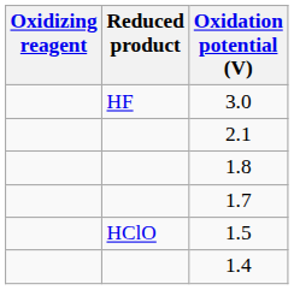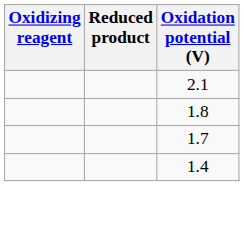 <table class="wikitable">
 <tr style="vertical-align: top;">
 <th><a href='#'>Oxidizing<br>reagent</a></th>
 <th>Reduced<br>product</th>
 <th><a href='#'>Oxidation<br>potential</a><br>(V)</th>
-</tr>
-<tr>
-<td><a href='#'></a></td>
-<td><a href='#'>HF</a></td>
-<td align="center">3.0</td>
 </tr>
 <tr>
 <td><a href='#'></a></td>
 <td><a href='#'></a></td>
 <td align="center">2.1</td>
 </tr>
 <tr>
 <td></td>
 <td><a href='#'></a></td>
 <td align="center">1.8</td>
 </tr>
 <tr>
 <td><a href='#'></a></td>
 <td><a href='#'></a></td>
 <td align="center">1.7</td>
 </tr>
 <tr>
 <td><a href='#'></a></td>
-<td><a href='#'>HClO</a></td>
-<td align="center">1.5</td>
-</tr>
-<tr>
-<td><a href='#'></a></td>
 <td><a href='#'></a></td>
 <td align="center">1.4</td>
 </tr>
 </table>
